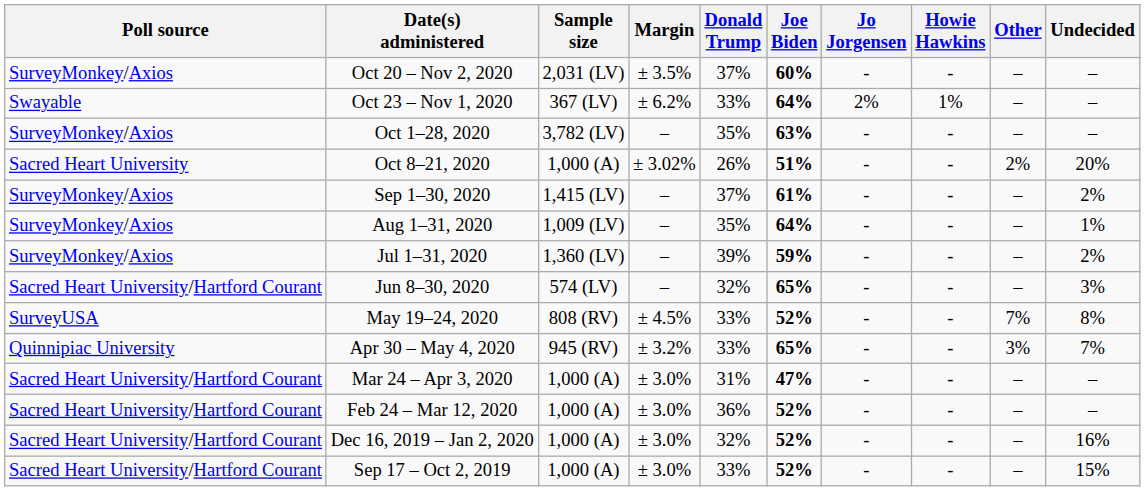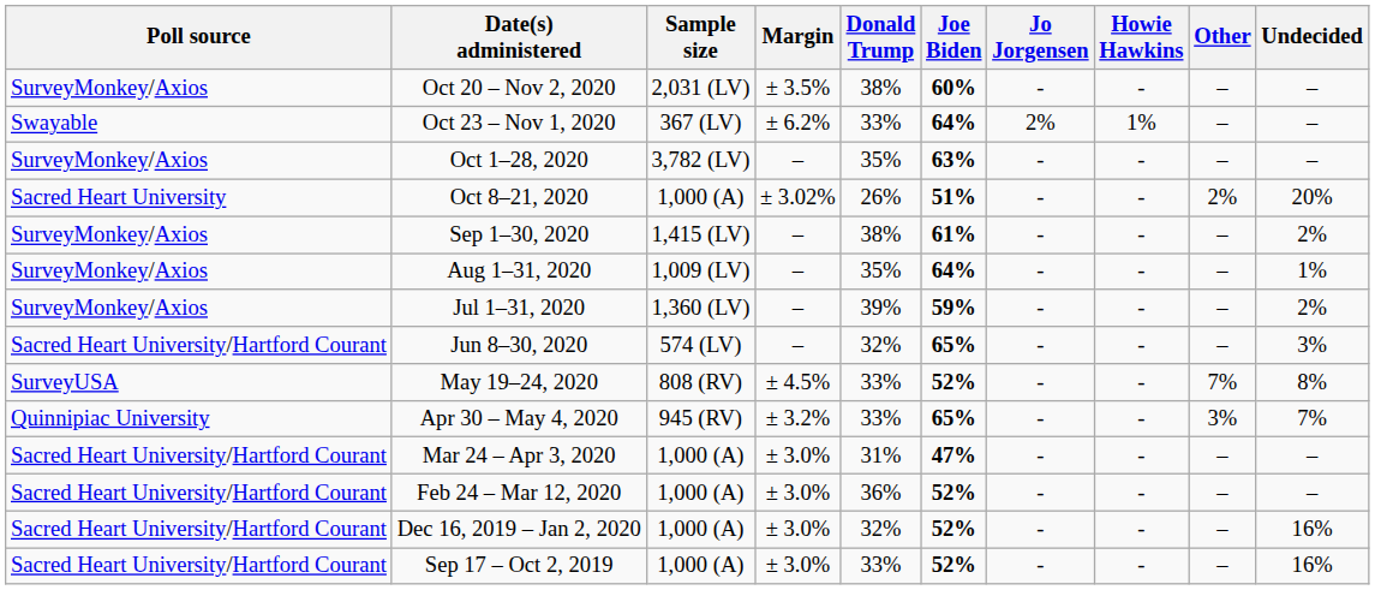 <table class="wikitable sortable" style="text-align:center;font-size:90%;line-height:17px">
 <tr>
 <th>Poll source</th>
 <th>Date(s)<br>administered</th>
 <th>Sample<br>size</th>
 <th>Margin<br></th>
 <th class="unsortable"><a href='#'>Donald<br>Trump</a><br></th>
 <th class="unsortable"><a href='#'>Joe<br>Biden</a><br></th>
 <th class="unsortable"><a href='#'>Jo<br>Jorgensen</a><br></th>
 <th class="unsortable"><a href='#'>Howie<br>Hawkins</a><br></th>
 <th class="unsortable"><a href='#'>Other</a></th>
 <th class="unsortable">Undecided</th>
 </tr>
 <tr>
 <td style="text-align:left;"><a href='#'>SurveyMonkey</a>/<a href='#'>Axios</a></td>
 <td>Oct 20 – Nov 2, 2020</td>
 <td>2,031 (LV)</td>
 <td>± 3.5%</td>
-<td>37%</td>
+<td>38%</td>
 <td><strong>60%</strong></td>
 <td>-</td>
 <td>-</td>
 <td>–</td>
 <td>–</td>
 </tr>
 <tr>
 <td style="text-align:left;"><a href='#'>Swayable</a></td>
 <td>Oct 23 – Nov 1, 2020</td>
 <td>367 (LV)</td>
 <td>± 6.2%</td>
 <td>33%</td>
 <td><strong>64%</strong></td>
 <td>2%</td>
 <td>1%</td>
 <td>–</td>
 <td>–</td>
 </tr>
 <tr>
 <td style="text-align:left;"><a href='#'>SurveyMonkey</a>/<a href='#'>Axios</a></td>
 <td>Oct 1–28, 2020</td>
 <td>3,782 (LV)</td>
 <td>–</td>
 <td>35%</td>
 <td><strong>63%</strong></td>
 <td>-</td>
 <td>-</td>
 <td>–</td>
 <td>–</td>
 </tr>
 <tr>
 <td style="text-align:left;"><a href='#'>Sacred Heart University</a></td>
 <td>Oct 8–21, 2020</td>
 <td>1,000 (A)</td>
 <td>± 3.02%</td>
 <td>26%</td>
 <td><strong>51%</strong></td>
 <td>-</td>
 <td>-</td>
 <td>2%</td>
 <td>20%</td>
 </tr>
 <tr>
 <td style="text-align:left;"><a href='#'>SurveyMonkey</a>/<a href='#'>Axios</a></td>
 <td>Sep 1–30, 2020</td>
 <td>1,415 (LV)</td>
 <td>–</td>
-<td>37%</td>
+<td>38%</td>
 <td><strong>61%</strong></td>
 <td>-</td>
 <td>-</td>
 <td>–</td>
 <td>2%</td>
 </tr>
 <tr>
 <td style="text-align:left;"><a href='#'>SurveyMonkey</a>/<a href='#'>Axios</a></td>
 <td>Aug 1–31, 2020</td>
 <td>1,009 (LV)</td>
 <td>–</td>
 <td>35%</td>
 <td><strong>64%</strong></td>
 <td>-</td>
 <td>-</td>
 <td>–</td>
 <td>1%</td>
 </tr>
 <tr>
 <td style="text-align:left;"><a href='#'>SurveyMonkey</a>/<a href='#'>Axios</a></td>
 <td>Jul 1–31, 2020</td>
 <td>1,360 (LV)</td>
 <td>–</td>
 <td>39%</td>
 <td><strong>59%</strong></td>
 <td>-</td>
 <td>-</td>
 <td>–</td>
 <td>2%</td>
 </tr>
 <tr>
 <td style="text-align:left;"><a href='#'>Sacred Heart University</a>/<a href='#'>Hartford Courant</a></td>
 <td>Jun 8–30, 2020</td>
 <td>574 (LV)</td>
 <td>–</td>
 <td>32%</td>
 <td><strong>65%</strong></td>
 <td>-</td>
 <td>-</td>
 <td>–</td>
 <td>3%</td>
 </tr>
 <tr>
 <td style="text-align:left;"><a href='#'>SurveyUSA</a></td>
 <td>May 19–24, 2020</td>
 <td>808 (RV)</td>
 <td>± 4.5%</td>
 <td>33%</td>
 <td><strong>52%</strong></td>
 <td>-</td>
 <td>-</td>
 <td>7%</td>
 <td>8%</td>
 </tr>
 <tr>
 <td style="text-align:left;"><a href='#'>Quinnipiac University</a></td>
 <td>Apr 30 – May 4, 2020</td>
 <td>945 (RV)</td>
 <td>± 3.2%</td>
 <td>33%</td>
 <td><strong>65%</strong></td>
 <td>-</td>
 <td>-</td>
 <td>3%</td>
 <td>7%</td>
 </tr>
 <tr>
 <td style="text-align:left;"><a href='#'>Sacred Heart University</a>/<a href='#'>Hartford Courant</a></td>
 <td>Mar 24 – Apr 3, 2020</td>
 <td>1,000 (A)</td>
 <td>± 3.0%</td>
 <td>31%</td>
 <td><strong>47%</strong></td>
 <td>-</td>
 <td>-</td>
 <td>–</td>
 <td>–</td>
 </tr>
 <tr>
 <td style="text-align:left;"><a href='#'>Sacred Heart University</a>/<a href='#'>Hartford Courant</a></td>
 <td>Feb 24 – Mar 12, 2020</td>
 <td>1,000 (A)</td>
 <td>± 3.0%</td>
 <td>36%</td>
 <td><strong>52%</strong></td>
 <td>-</td>
 <td>-</td>
 <td>–</td>
 <td>–</td>
 </tr>
 <tr>
 <td style="text-align:left;"><a href='#'>Sacred Heart University</a>/<a href='#'>Hartford Courant</a></td>
 <td>Dec 16, 2019 – Jan 2, 2020</td>
 <td>1,000 (A)</td>
 <td>± 3.0%</td>
 <td>32%</td>
 <td><strong>52%</strong></td>
 <td>-</td>
 <td>-</td>
 <td>–</td>
 <td>16%</td>
 </tr>
 <tr>
 <td style="text-align:left;"><a href='#'>Sacred Heart University</a>/<a href='#'>Hartford Courant</a></td>
 <td>Sep 17 – Oct 2, 2019</td>
 <td>1,000 (A)</td>
 <td>± 3.0%</td>
 <td>33%</td>
 <td><strong>52%</strong></td>
 <td>-</td>
 <td>-</td>
 <td>–</td>
-<td>15%</td>
+<td>16%</td>
 </tr>
 </table>
